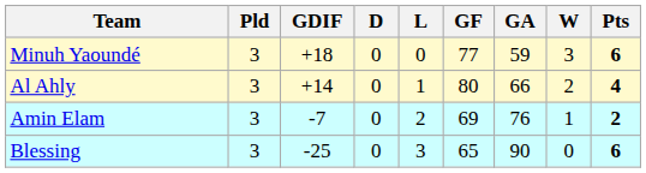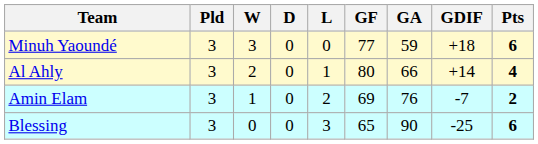 <table class=wikitable style="text-align:center" width=500>
 <tr>
 <th width=25%>Team</th>
 <th width=5%>Pld</th>
-<th width=5%>GDIF</th>
+<th width=5%>W</th>
 <th width=5%>D</th>
 <th width=5%>L</th>
 <th width=5%>GF</th>
 <th width=5%>GA</th>
-<th width=5%>W</th>
+<th width=5%>GDIF</th>
 <th width=5%>Pts</th>
 </tr>
 <tr bgcolor=#fffacd>
 <td align="left"> <a href='#'>Minuh Yaoundé</a></td>
 <td>3</td>
-<td>+18</td>
+<td>3</td>
 <td>0</td>
 <td>0</td>
 <td>77</td>
 <td>59</td>
-<td>3</td>
+<td>+18</td>
 <td><strong>6</strong></td>
 </tr>
 <tr bgcolor=#fffacd>
 <td align="left"> <a href='#'>Al Ahly</a></td>
 <td>3</td>
-<td>+14</td>
+<td>2</td>
 <td>0</td>
 <td>1</td>
 <td>80</td>
 <td>66</td>
-<td>2</td>
+<td>+14</td>
 <td><strong>4</strong></td>
 </tr>
 <tr bgcolor=#ccffff>
 <td align="left"> <a href='#'>Amin Elam</a></td>
 <td>3</td>
-<td>-7</td>
+<td>1</td>
 <td>0</td>
 <td>2</td>
 <td>69</td>
 <td>76</td>
-<td>1</td>
+<td>-7</td>
 <td><strong>2</strong></td>
 </tr>
 <tr bgcolor=#ccffff>
 <td align="left"> <a href='#'>Blessing</a></td>
 <td>3</td>
-<td>-25</td>
+<td>0</td>
 <td>0</td>
 <td>3</td>
 <td>65</td>
 <td>90</td>
-<td>0</td>
+<td>-25</td>
 <td><strong>6</strong></td>
 </tr>
 </table>
